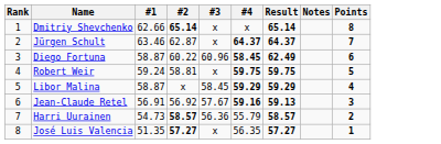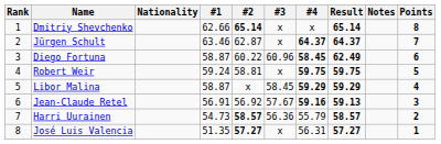 <table class="wikitable sortable" style="text-align:center">
 <tr>
 <th>Rank</th>
 <th>Name</th>
+<th>Nationality</th>
 <th>#1</th>
 <th>#2</th>
 <th>#3</th>
 <th>#4</th>
 <th>Result</th>
 <th>Notes</th>
 <th>Points</th>
 </tr>
 <tr>
 <td>1</td>
 <td align=left><a href='#'>Dmitriy Shevchenko</a></td>
+<td align=left></td>
 <td>62.66</td>
 <td><strong>65.14</strong></td>
 <td>x</td>
 <td>x</td>
 <td><strong>65.14</strong></td>
 <td></td>
 <td><strong>8</strong></td>
 </tr>
 <tr>
 <td>2</td>
 <td align=left><a href='#'>Jürgen Schult</a></td>
+<td align=left></td>
 <td>63.46</td>
 <td>62.87</td>
 <td>x</td>
 <td><strong>64.37</strong></td>
 <td><strong>64.37</strong></td>
 <td></td>
 <td><strong>7</strong></td>
 </tr>
 <tr>
 <td>3</td>
 <td align=left><a href='#'>Diego Fortuna</a></td>
+<td align=left></td>
 <td>58.87</td>
 <td>60.22</td>
 <td>60.96</td>
 <td><strong>58.45</strong></td>
 <td><strong>62.49</strong></td>
 <td></td>
 <td><strong>6</strong></td>
 </tr>
 <tr>
 <td>4</td>
 <td align=left><a href='#'>Robert Weir</a></td>
+<td align=left></td>
 <td>59.24</td>
 <td>58.81</td>
 <td>x</td>
 <td><strong>59.75</strong></td>
 <td><strong>59.75</strong></td>
 <td></td>
 <td><strong>5</strong></td>
 </tr>
 <tr>
 <td>5</td>
 <td align=left><a href='#'>Libor Malina</a></td>
+<td align=left></td>
 <td>58.87</td>
 <td>x</td>
 <td>58.45</td>
 <td><strong>59.29</strong></td>
 <td><strong>59.29</strong></td>
 <td></td>
 <td><strong>4</strong></td>
 </tr>
 <tr>
 <td>6</td>
 <td align=left><a href='#'>Jean-Claude Retel</a></td>
+<td align=left></td>
 <td>56.91</td>
 <td>56.92</td>
 <td>57.67</td>
 <td><strong>59.16</strong></td>
 <td><strong>59.13</strong></td>
 <td></td>
 <td><strong>3</strong></td>
 </tr>
 <tr>
 <td>7</td>
 <td align=left><a href='#'>Harri Uurainen</a></td>
+<td align=left></td>
 <td>54.73</td>
 <td><strong>58.57</strong></td>
 <td>56.36</td>
 <td>55.79</td>
 <td><strong>58.57</strong></td>
 <td></td>
 <td><strong>2</strong></td>
 </tr>
 <tr>
 <td>8</td>
 <td align=left><a href='#'>José Luis Valencia</a></td>
+<td align=left></td>
 <td>51.35</td>
 <td><strong>57.27</strong></td>
 <td>x</td>
-<td>56.35</td>
+<td>56.31</td>
 <td><strong>57.27</strong></td>
 <td></td>
 <td><strong>1</strong></td>
 </tr>
 </table>
